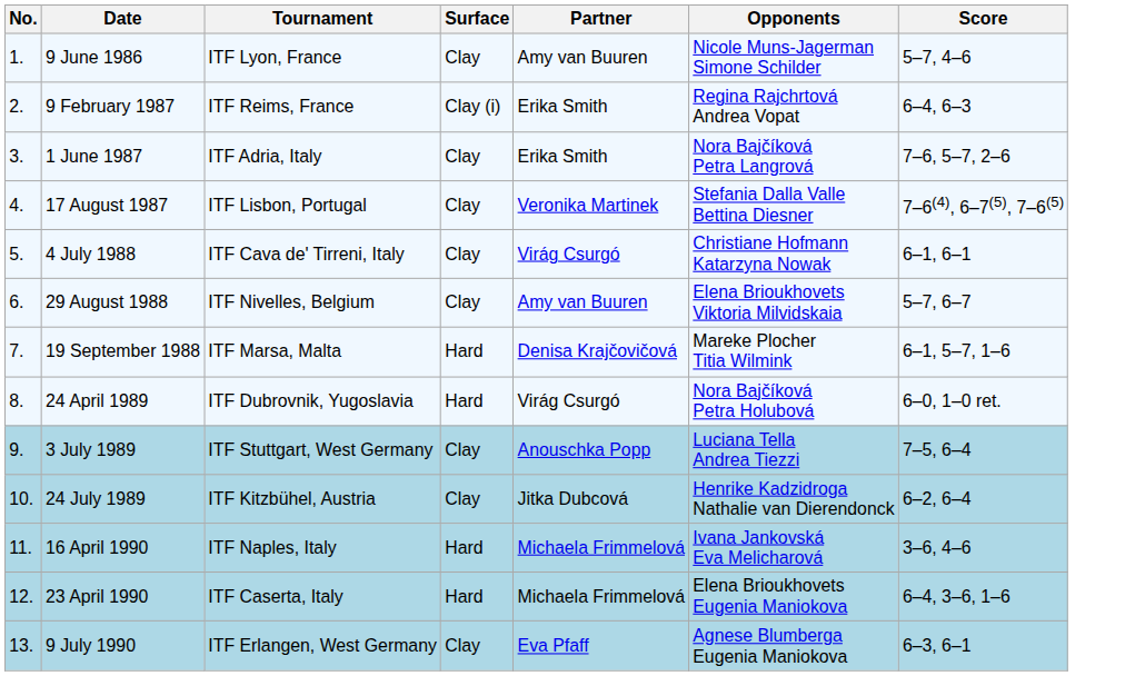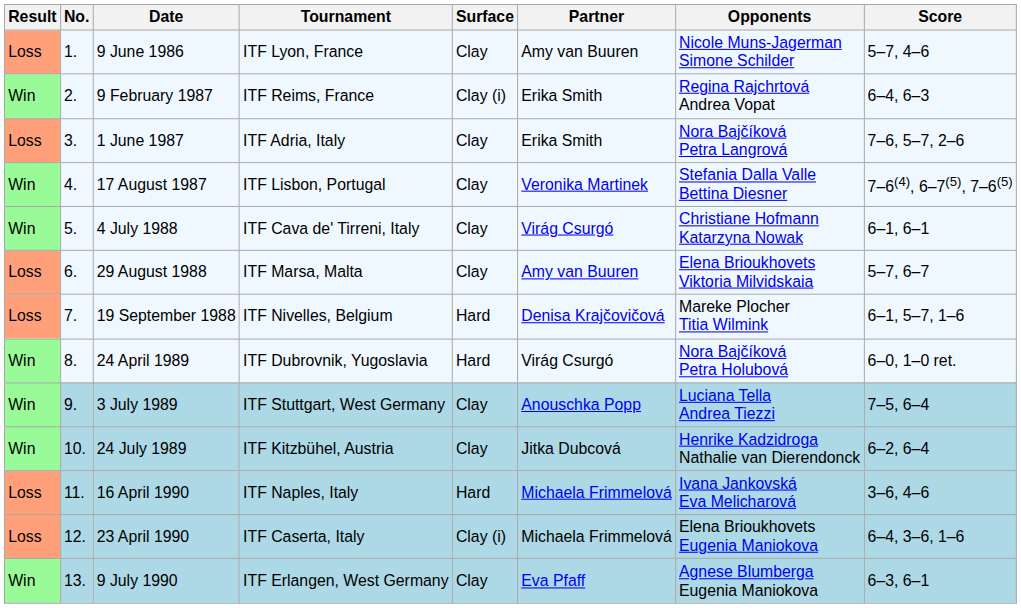 <table class="sortable wikitable" style="font-size:97%;">
 <tr>
+<th>Result</th>
 <th>No.</th>
 <th>Date</th>
 <th>Tournament</th>
 <th>Surface</th>
 <th>Partner</th>
 <th>Opponents</th>
 <th class="unsortable">Score</th>
 </tr>
 <tr style="background:#f0f8ff;">
+<td style="background:#ffa07a;">Loss</td>
 <td>1.</td>
 <td>9 June 1986</td>
 <td>ITF Lyon, France</td>
 <td>Clay</td>
 <td> Amy van Buuren</td>
 <td> <a href='#'>Nicole Muns-Jagerman</a> <br>  <a href='#'>Simone Schilder</a></td>
 <td>5–7, 4–6</td>
 </tr>
 <tr style="background:#f0f8ff;">
+<td style="background:#98fb98;">Win</td>
 <td>2.</td>
 <td>9 February 1987</td>
 <td>ITF Reims, France</td>
 <td>Clay (i)</td>
 <td> Erika Smith</td>
 <td> <a href='#'>Regina Rajchrtová</a> <br>  Andrea Vopat</td>
 <td>6–4, 6–3</td>
 </tr>
 <tr style="background:#f0f8ff;">
+<td style="background:#ffa07a;">Loss</td>
 <td>3.</td>
 <td>1 June 1987</td>
 <td>ITF Adria, Italy</td>
 <td>Clay</td>
 <td> Erika Smith</td>
 <td> <a href='#'>Nora Bajčíková</a> <br>  <a href='#'>Petra Langrová</a></td>
 <td>7–6, 5–7, 2–6</td>
 </tr>
 <tr style="background:#f0f8ff;">
+<td style="background:#98fb98;">Win</td>
 <td>4.</td>
 <td>17 August 1987</td>
 <td>ITF Lisbon, Portugal</td>
 <td>Clay</td>
 <td> <a href='#'>Veronika Martinek</a></td>
 <td> <a href='#'>Stefania Dalla Valle</a> <br>  <a href='#'>Bettina Diesner</a></td>
 <td>7–6<sup>(4)</sup>, 6–7<sup>(5)</sup>, 7–6<sup>(5)</sup></td>
 </tr>
 <tr style="background:#f0f8ff;">
+<td style="background:#98fb98;">Win</td>
 <td>5.</td>
 <td>4 July 1988</td>
 <td>ITF Cava de' Tirreni, Italy</td>
 <td>Clay</td>
 <td> <a href='#'>Virág Csurgó</a></td>
 <td> <a href='#'>Christiane Hofmann</a> <br>  <a href='#'>Katarzyna Nowak</a></td>
 <td>6–1, 6–1</td>
 </tr>
 <tr style="background:#f0f8ff;">
+<td style="background:#ffa07a;">Loss</td>
 <td>6.</td>
 <td>29 August 1988</td>
-<td>ITF Nivelles, Belgium</td>
+<td>ITF Marsa, Malta</td>
 <td>Clay</td>
 <td> <a href='#'>Amy van Buuren</a></td>
 <td> <a href='#'>Elena Brioukhovets</a> <br>  <a href='#'>Viktoria Milvidskaia</a></td>
 <td>5–7, 6–7</td>
 </tr>
 <tr style="background:#f0f8ff;">
+<td style="background:#ffa07a;">Loss</td>
 <td>7.</td>
 <td>19 September 1988</td>
-<td>ITF Marsa, Malta</td>
+<td>ITF Nivelles, Belgium</td>
 <td>Hard</td>
 <td> <a href='#'>Denisa Krajčovičová</a></td>
 <td> Mareke Plocher <br>  <a href='#'>Titia Wilmink</a></td>
 <td>6–1, 5–7, 1–6</td>
 </tr>
 <tr style="background:#f0f8ff;">
+<td style="background:#98fb98;">Win</td>
 <td>8.</td>
 <td>24 April 1989</td>
 <td>ITF Dubrovnik, Yugoslavia</td>
 <td>Hard</td>
 <td> Virág Csurgó</td>
 <td> <a href='#'>Nora Bajčíková</a> <br>  <a href='#'>Petra Holubová</a></td>
 <td>6–0, 1–0 ret.</td>
 </tr>
 <tr style="background:lightblue;">
+<td style="background:#98fb98;">Win</td>
 <td>9.</td>
 <td>3 July 1989</td>
 <td>ITF Stuttgart, West Germany</td>
 <td>Clay</td>
 <td> <a href='#'>Anouschka Popp</a></td>
 <td> <a href='#'>Luciana Tella</a> <br>  <a href='#'>Andrea Tiezzi</a></td>
 <td>7–5, 6–4</td>
 </tr>
 <tr style="background:lightblue;">
+<td style="background:#98fb98;">Win</td>
 <td>10.</td>
 <td>24 July 1989</td>
 <td>ITF Kitzbühel, Austria</td>
 <td>Clay</td>
 <td> Jitka Dubcová</td>
 <td> <a href='#'>Henrike Kadzidroga</a> <br>  Nathalie van Dierendonck</td>
 <td>6–2, 6–4</td>
 </tr>
 <tr style="background:lightblue;">
+<td style="background:#ffa07a;">Loss</td>
 <td>11.</td>
 <td>16 April 1990</td>
 <td>ITF Naples, Italy</td>
 <td>Hard</td>
 <td> <a href='#'>Michaela Frimmelová</a></td>
 <td> <a href='#'>Ivana Jankovská</a> <br>  <a href='#'>Eva Melicharová</a></td>
 <td>3–6, 4–6</td>
 </tr>
 <tr style="background:lightblue;">
+<td style="background:#ffa07a;">Loss</td>
 <td>12.</td>
 <td>23 April 1990</td>
 <td>ITF Caserta, Italy</td>
-<td>Hard</td>
+<td>Clay (i)</td>
 <td> Michaela Frimmelová</td>
 <td> Elena Brioukhovets <br>  <a href='#'>Eugenia Maniokova</a></td>
 <td>6–4, 3–6, 1–6</td>
 </tr>
 <tr style="background:lightblue;">
+<td style="background:#98fb98;">Win</td>
 <td>13.</td>
 <td>9 July 1990</td>
 <td>ITF Erlangen, West Germany</td>
 <td>Clay</td>
 <td> <a href='#'>Eva Pfaff</a></td>
 <td> <a href='#'>Agnese Blumberga</a> <br>  Eugenia Maniokova</td>
 <td>6–3, 6–1</td>
 </tr>
 </table>
